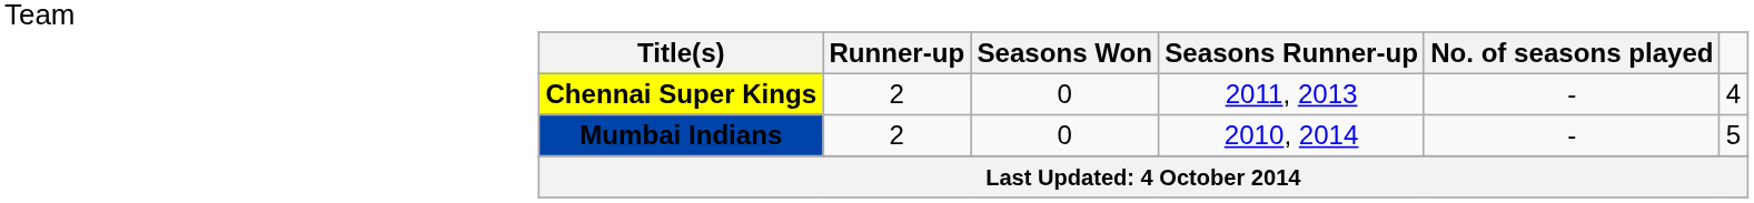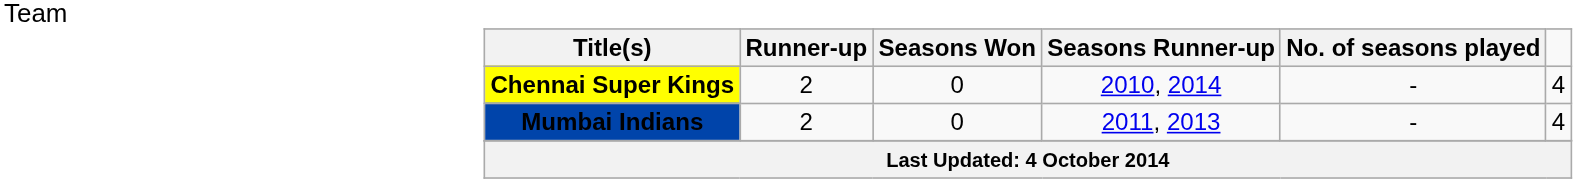 <table class="wikitable"style="text-align:center;margin:auto;font-size:93%;>
 <tr>
 <th>Team</th>
 <th>Title(s)</th>
 <th>Runner-up</th>
 <th>Seasons Won</th>
 <th>Seasons Runner-up</th>
 <th>No. of seasons played</th>
 </tr>
 <tr>
 <td style="background-color:yellow"><span><strong>Chennai Super Kings</strong></span></td>
 <td>2</td>
 <td>0</td>
-<td><a href='#'>2011</a>, <a href='#'>2013</a></td>
+<td><a href='#'>2010</a>, <a href='#'>2014</a></td>
 <td>-</td>
 <td>4</td>
 </tr>
 <tr>
 <td style="background-color:#0044AA"><span><strong>Mumbai Indians</strong></span></td>
 <td>2</td>
 <td>0</td>
-<td><a href='#'>2010</a>, <a href='#'>2014</a></td>
+<td><a href='#'>2011</a>, <a href='#'>2013</a></td>
 <td>-</td>
-<td>5</td>
+<td>4</td>
 </tr>
 <tr>
 </tr>
 <tr class=sortbottom>
 <th colspan=7><small>Last Updated: 4 October 2014</small></th>
 </tr>
 </table>
